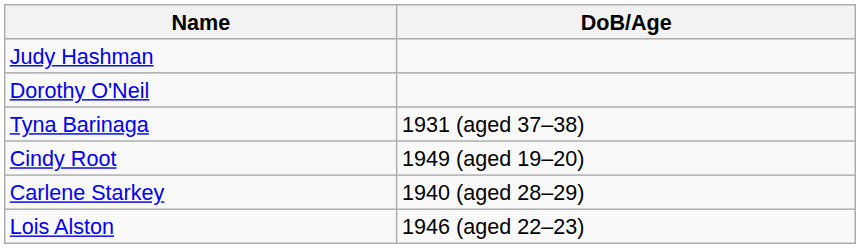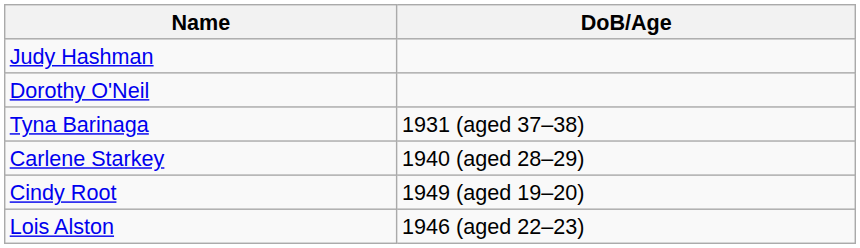 <table class="wikitable" style="width:600px; font-size:95%;">
 <tr>
 <th align="left">Name</th>
 <th align="left">DoB/Age</th>
 </tr>
 <tr>
 <td align="left"><a href='#'>Judy Hashman</a></td>
 <td align="left"></td>
 </tr>
 <tr>
 <td align="left"><a href='#'>Dorothy O'Neil</a></td>
 <td align="left"></td>
 </tr>
 <tr>
 <td align="left"><a href='#'>Tyna Barinaga</a></td>
 <td align="left">1931 (aged 37–38)</td>
 </tr>
 <tr>
+<td align="left"><a href='#'>Carlene Starkey</a></td>
+<td align="left">1940 (aged 28–29)</td>
+</tr>
+<tr>
 <td align="left"><a href='#'>Cindy Root</a></td>
 <td align="left">1949 (aged 19–20)</td>
-</tr>
-<tr>
-<td align="left"><a href='#'>Carlene Starkey</a></td>
-<td align="left">1940 (aged 28–29)</td>
 </tr>
 <tr>
 <td align="left"><a href='#'>Lois Alston</a></td>
 <td align="left">1946 (aged 22–23)</td>
 </tr>
 </table>
